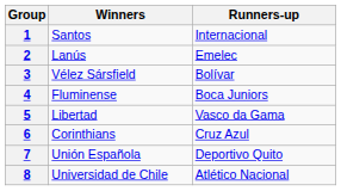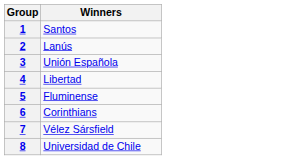 <table class="wikitable">
 <tr>
 <th>Group</th>
 <th width=175>Winners</th>
-<th width=175>Runners-up</th>
 </tr>
 <tr>
 <th><a href='#'>1</a></th>
 <td> <a href='#'>Santos</a></td>
-<td> <a href='#'>Internacional</a></td>
 </tr>
 <tr>
 <th><a href='#'>2</a></th>
 <td> <a href='#'>Lanús</a></td>
-<td> <a href='#'>Emelec</a></td>
 </tr>
 <tr>
 <th><a href='#'>3</a></th>
-<td> <a href='#'>Vélez Sársfield</a></td>
-<td> <a href='#'>Bolívar</a></td>
+<td> <a href='#'>Unión Española</a></td>
 </tr>
 <tr>
 <th><a href='#'>4</a></th>
-<td> <a href='#'>Fluminense</a></td>
-<td> <a href='#'>Boca Juniors</a></td>
+<td> <a href='#'>Libertad</a></td>
 </tr>
 <tr>
 <th><a href='#'>5</a></th>
-<td> <a href='#'>Libertad</a></td>
-<td> <a href='#'>Vasco da Gama</a></td>
+<td> <a href='#'>Fluminense</a></td>
 </tr>
 <tr>
 <th><a href='#'>6</a></th>
 <td> <a href='#'>Corinthians</a></td>
-<td> <a href='#'>Cruz Azul</a></td>
 </tr>
 <tr>
 <th><a href='#'>7</a></th>
-<td> <a href='#'>Unión Española</a></td>
-<td> <a href='#'>Deportivo Quito</a></td>
+<td> <a href='#'>Vélez Sársfield</a></td>
 </tr>
 <tr>
 <th><a href='#'>8</a></th>
 <td> <a href='#'>Universidad de Chile</a></td>
-<td> <a href='#'>Atlético Nacional</a></td>
 </tr>
 </table>
